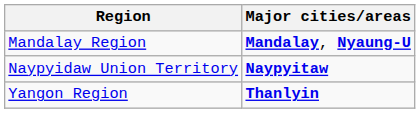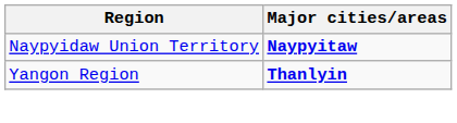 <table class="wikitable" style="font-size:90%">
 <tr>
 <th>Region</th>
 <th>Major cities/areas</th>
-</tr>
-<tr>
-<td> <a href='#'>Mandalay Region</a></td>
-<td><strong><a href='#'>Mandalay</a></strong>, <strong><a href='#'>Nyaung-U</a></strong></td>
 </tr>
 <tr>
 <td> <a href='#'>Naypyidaw Union Territory</a></td>
 <td><strong><a href='#'>Naypyitaw</a></strong></td>
 </tr>
 <tr>
 <td> <a href='#'>Yangon Region</a></td>
 <td><strong><a href='#'>Thanlyin</a></strong></td>
 </tr>
 </table>
